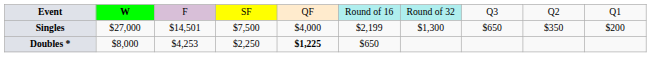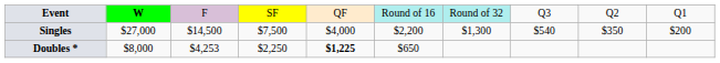 <table class=wikitable style=font-size:90%;text-align:center>
 <tr>
 <td style="width:130px; background:#dfe2e9;"><strong>Event</strong></td>
 <td style="width:80px; background:lime;"><strong>W</strong></td>
 <td style="width:85px; background:thistle;">F</td>
 <td style="width:85px; background:#ff0;">SF</td>
 <td style="width:85px; background:#ffebcd;">QF</td>
 <td style="width:85px; background:#afeeee;">Round of 16</td>
 <td style="width:85px; background:#afeeee;">Round of 32</td>
 <td width=85>Q3</td>
 <td width=85>Q2</td>
 <td width=85>Q1</td>
 </tr>
 <tr>
 <td style="background:#dfe2e9;"><strong>Singles</strong></td>
 <td>$27,000</td>
-<td>$14,501</td>
+<td>$14,500</td>
 <td>$7,500</td>
 <td>$4,000</td>
-<td>$2,199</td>
+<td>$2,200</td>
 <td>$1,300</td>
-<td>$650</td>
+<td>$540</td>
 <td>$350</td>
 <td>$200</td>
 </tr>
 <tr>
 <td style="background:#dfe2e9;"><strong>Doubles *</strong></td>
 <td>$8,000</td>
 <td>$4,253</td>
 <td>$2,250</td>
 <td><strong>$1,225</strong></td>
 <td>$650</td>
 <td></td>
 <td></td>
 <td></td>
 <td></td>
 </tr>
 </table>
